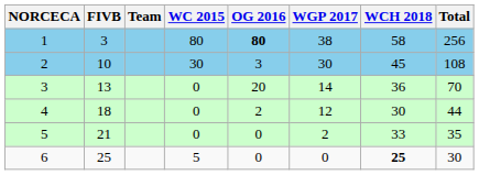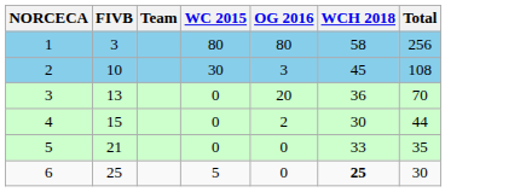 <table class="wikitable sortable" style="font-size:90%; text-align:center;">
 <tr>
 <th>NORCECA</th>
 <th>FIVB</th>
 <th>Team</th>
 <th><a href='#'>WC 2015</a></th>
 <th><a href='#'>OG 2016</a></th>
-<th><a href='#'>WGP 2017</a></th>
 <th><a href='#'>WCH 2018</a></th>
 <th>Total</th>
 </tr>
 <tr style="background: #87ceeb;">
 <td>1</td>
 <td>3</td>
 <td align=left></td>
 <td>80</td>
-<td><strong>80</strong></td>
-<td>38</td>
+<td>80</td>
 <td>58</td>
 <td>256</td>
 </tr>
 <tr style="background: #87ceeb;">
 <td>2</td>
 <td>10</td>
 <td align=left></td>
 <td>30</td>
 <td>3</td>
-<td>30</td>
 <td>45</td>
 <td>108</td>
 </tr>
 <tr style="background: #ccffcc;">
 <td>3</td>
 <td>13</td>
 <td align=left></td>
 <td>0</td>
 <td>20</td>
-<td>14</td>
 <td>36</td>
 <td>70</td>
 </tr>
 <tr style="background: #ccffcc;">
 <td>4</td>
-<td>18</td>
+<td>15</td>
 <td align=left></td>
 <td>0</td>
 <td>2</td>
-<td>12</td>
 <td>30</td>
 <td>44</td>
 </tr>
 <tr style="background: #ccffcc;">
 <td>5</td>
 <td>21</td>
 <td align=left></td>
 <td>0</td>
 <td>0</td>
-<td>2</td>
 <td>33</td>
 <td>35</td>
 </tr>
 <tr style="background: #;">
 <td>6</td>
 <td>25</td>
 <td align=left></td>
 <td>5</td>
 <td>0</td>
-<td>0</td>
 <td><strong>25</strong></td>
 <td>30</td>
 </tr>
 </table>
